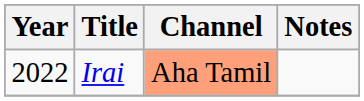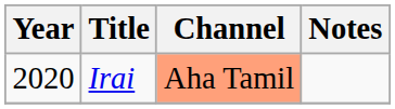 <table class="wikitable">
 <tr style="background:#ccc; text-align:center;">
 <th>Year</th>
 <th>Title</th>
 <th>Channel</th>
 <th>Notes</th>
 </tr>
 <tr>
-<td>2022</td>
+<td>2020</td>
 <td><em><a href='#'>Irai</a></em></td>
 <td style="background: lightsalmon;">Aha Tamil</td>
 <td></td>
 </tr>
 <tr>
 </tr>
 </table>
